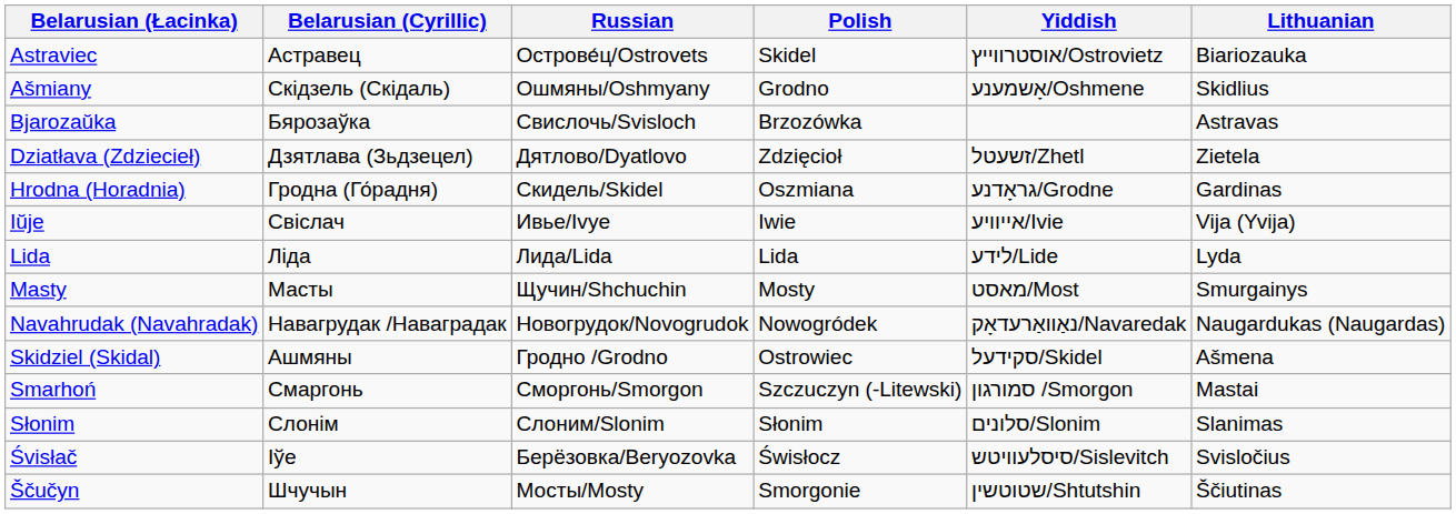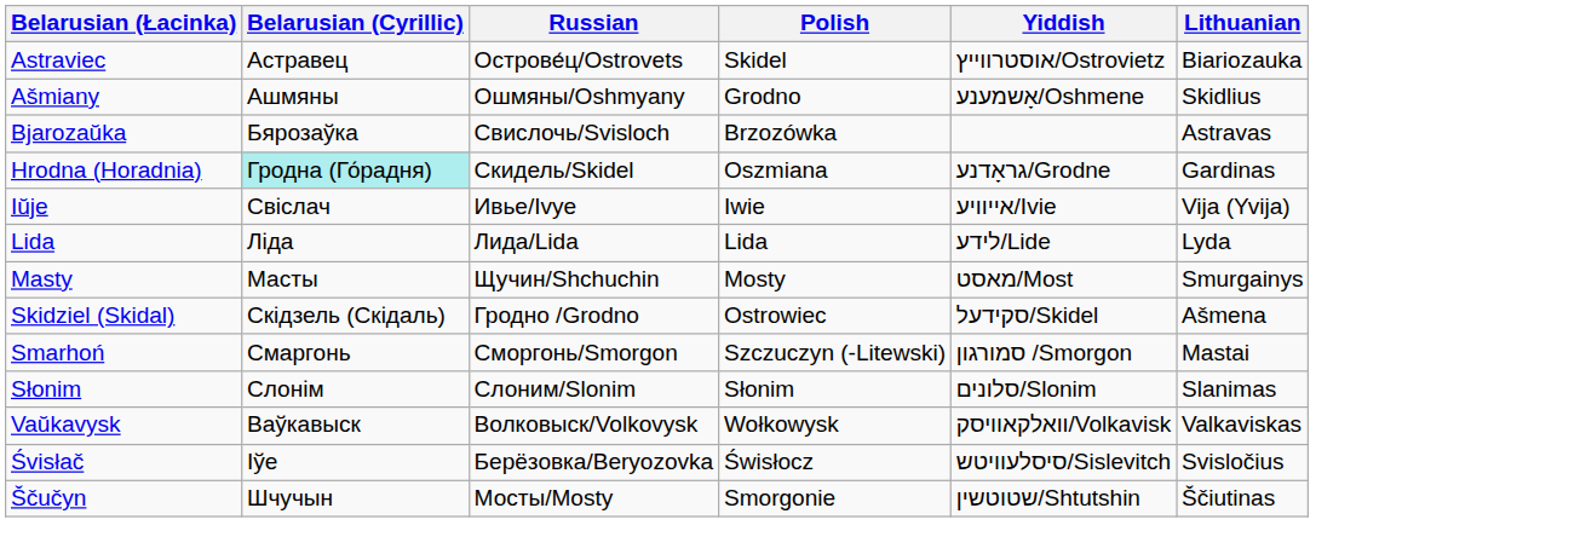 <table class="sortable wikitable" border="1">
 <tr>
 <th><a href='#'>Belarusian (Łacinka)</a></th>
 <th><a href='#'>Belarusian (Cyrillic)</a></th>
 <th><a href='#'>Russian</a></th>
 <th><a href='#'>Polish</a></th>
 <th><a href='#'>Yiddish</a></th>
 <th><a href='#'>Lithuanian</a></th>
 </tr>
 <tr>
 <td><a href='#'>Astraviec</a></td>
 <td>Астравец</td>
 <td>Острове́ц/Ostrovets</td>
 <td>Skidel</td>
 <td>אוסטרווייץ/Ostrovietz</td>
 <td>Biariozauka</td>
 </tr>
 <tr>
 <td><a href='#'>Ašmiany</a></td>
-<td>Скідзель (Скідаль)</td>
+<td>Ашмяны</td>
 <td>Ошмяны/Oshmyany</td>
 <td>Grodno</td>
 <td>אָשמענע/Oshmene</td>
 <td>Skidlius</td>
 </tr>
 <tr>
 <td><a href='#'>Bjarozaŭka</a></td>
 <td>Бярозаўка</td>
 <td>Свислочь/Svisloch</td>
 <td>Brzozówka</td>
 <td></td>
 <td>Astravas</td>
 </tr>
 <tr>
-<td><a href='#'>Dziatłava (Zdziecieł)</a></td>
-<td>Дзятлава (Зьдзецел)</td>
-<td>Дятлово/Dyatlovo</td>
-<td>Zdzięcioł</td>
-<td>זשעטל/Zhetl</td>
-<td>Zietela</td>
-</tr>
-<tr>
 <td><a href='#'>Hrodna (Horadnia)</a></td>
-<td>Гродна (Го́радня)</td>
+<td style="background: paleturquoise;">Гродна (Го́радня)</td>
 <td>Скидель/Skidel</td>
 <td>Oszmiana</td>
 <td>גראָדנע/Grodne</td>
 <td>Gardinas</td>
 </tr>
 <tr>
 <td><a href='#'>Iŭje</a></td>
 <td>Свіслач</td>
 <td>Ивье/Ivye</td>
 <td>Iwie</td>
 <td>אייוויע/Ivie</td>
 <td>Vija (Yvija)</td>
 </tr>
 <tr>
 <td><a href='#'>Lida</a></td>
 <td>Ліда</td>
 <td>Лида/Lida</td>
 <td>Lida</td>
 <td>לידע/Lide</td>
 <td>Lyda</td>
 </tr>
 <tr>
 <td><a href='#'>Masty</a></td>
 <td>Масты</td>
 <td>Щучин/Shchuchin</td>
 <td>Mosty</td>
 <td>מאסט/Most</td>
 <td>Smurgainys</td>
 </tr>
 <tr>
-<td><a href='#'>Navahrudak (Navahradak)</a></td>
-<td>Навагрудак /Наваградак</td>
-<td>Новогрудок/Novogrudok</td>
-<td>Nowogródek</td>
-<td>נאַוואַרעדאָק/Navaredak</td>
-<td>Naugardukas (Naugardas)</td>
-</tr>
-<tr>
 <td><a href='#'>Skidziel (Skidal)</a></td>
-<td>Ашмяны</td>
+<td>Скідзель (Скідаль)</td>
 <td>Гродно /Grodno</td>
 <td>Ostrowiec</td>
 <td>סקידעל/Skidel</td>
 <td>Ašmena</td>
 </tr>
 <tr>
 <td><a href='#'>Smarhoń</a></td>
 <td>Смаргонь</td>
 <td>Сморгонь/Smorgon</td>
 <td>Szczuczyn (-Litewski)</td>
 <td>סמורגון /Smorgon</td>
 <td>Mastai</td>
 </tr>
 <tr>
 <td><a href='#'>Słonim</a></td>
 <td>Слонім</td>
 <td>Слоним/Slonim</td>
 <td>Słonim</td>
 <td>סלונים/Slonim</td>
 <td>Slanimas</td>
 </tr>
 <tr>
+<td><a href='#'>Vaŭkavysk</a></td>
+<td>Ваўкавыск</td>
+<td>Волковыск/Volkovysk</td>
+<td>Wołkowysk</td>
+<td>וואלקאוויסק/Volkavisk</td>
+<td>Valkaviskas</td>
+</tr>
+<tr>
 <td><a href='#'>Śvisłač</a></td>
 <td>Іўе</td>
 <td>Берёзовка/Beryozovka</td>
 <td>Świsłocz</td>
 <td>סיסלעוויטש/Sislevitch</td>
 <td>Svisločius</td>
 </tr>
 <tr>
 <td><a href='#'>Ščučyn</a></td>
 <td>Шчучын</td>
 <td>Мосты/Mosty</td>
 <td>Smorgonie</td>
 <td>שטוטשין/Shtutshin</td>
 <td>Ščiutinas</td>
 </tr>
 </table>
